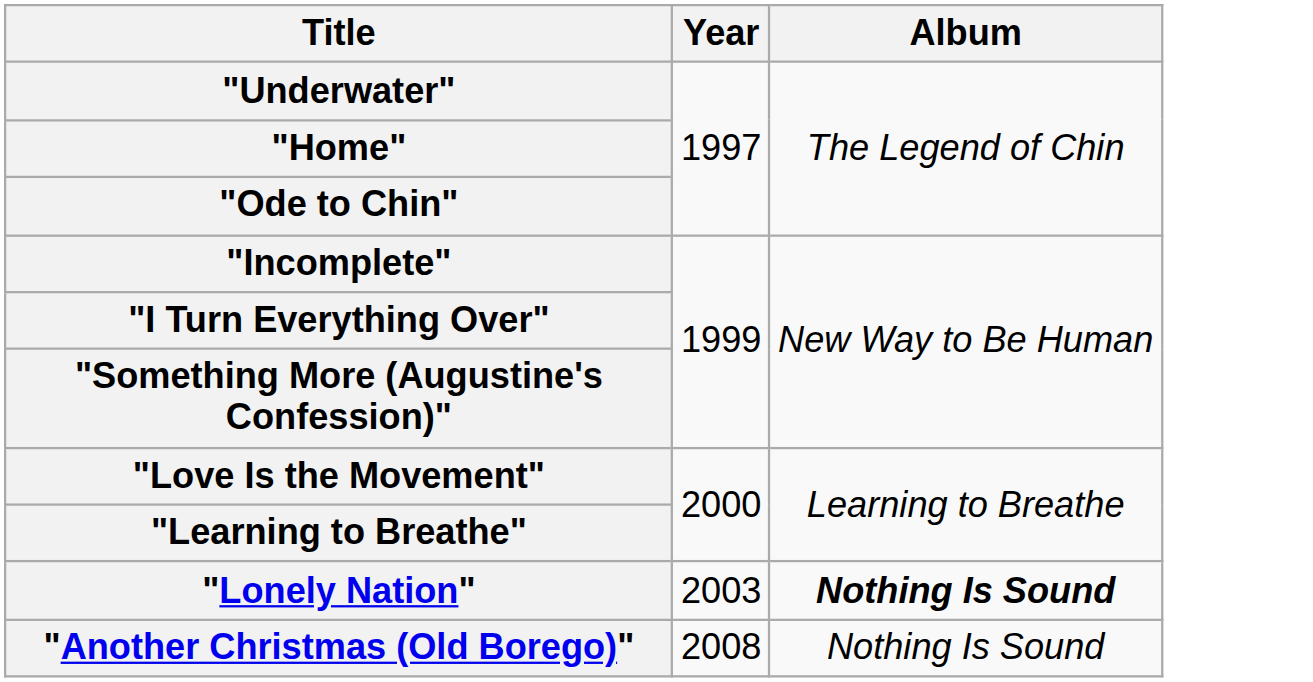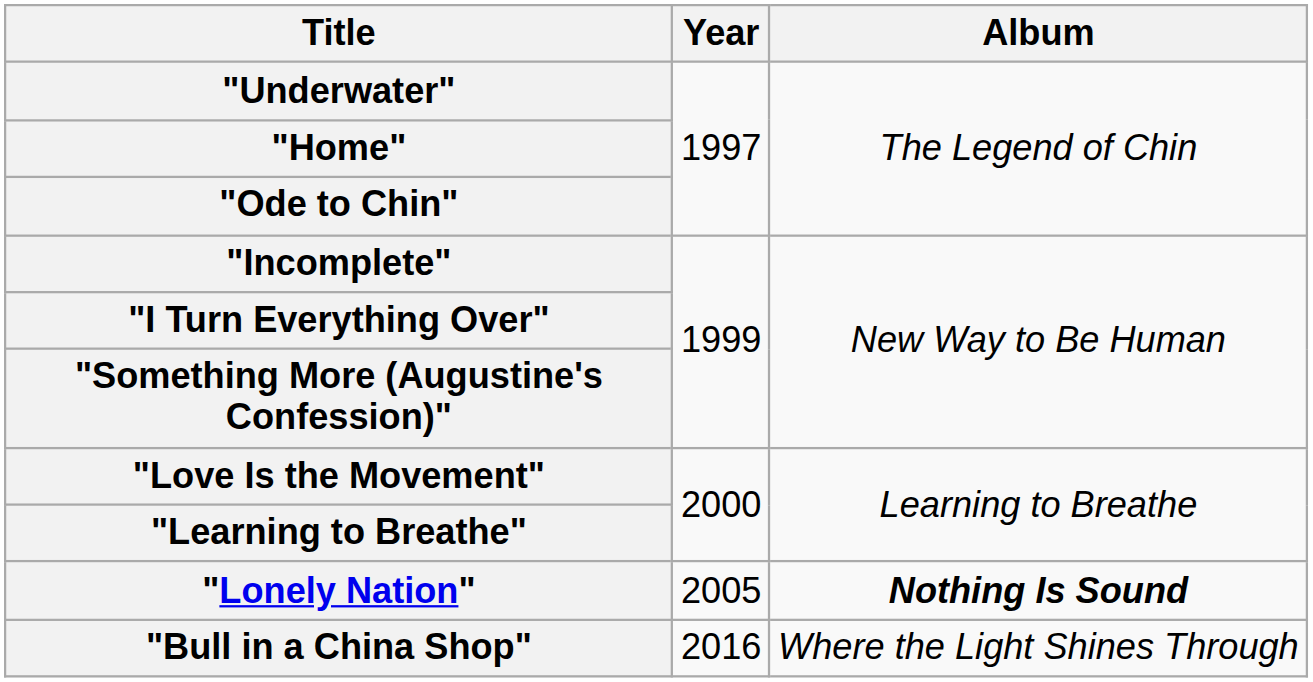 <table class="wikitable plainrowheaders" style="text-align:center;">
 <tr>
 <th scope="col" style="width:18em;">Title</th>
 <th scope="col">Year</th>
 <th scope="col">Album</th>
 </tr>
 <tr>
 <th scope="row">"Underwater"</th>
 <td rowspan="3">1997</td>
 <td rowspan="3"><em>The Legend of Chin</em></td>
 </tr>
 <tr>
 <th scope="row">"Home"</th>
 </tr>
 <tr>
 <th scope="row">"Ode to Chin"</th>
 </tr>
 <tr>
 <th scope="row">"Incomplete"</th>
 <td rowspan="3">1999</td>
 <td rowspan="3"><em>New Way to Be Human</em></td>
 </tr>
 <tr>
 <th scope="row">"I Turn Everything Over"</th>
 </tr>
 <tr>
 <th scope="row">"Something More (Augustine's Confession)"</th>
 </tr>
 <tr>
 <th scope="row">"Love Is the Movement"</th>
 <td rowspan="2">2000</td>
 <td rowspan="2"><em>Learning to Breathe</em></td>
 </tr>
 <tr>
 <th scope="row">"Learning to Breathe"</th>
 </tr>
 <tr>
 <th scope="row">"<a href='#'>Lonely Nation</a>"</th>
-<td>2003</td>
+<td>2005</td>
 <td><strong><em>Nothing Is Sound</em></strong></td>
 </tr>
 <tr>
-<th scope="row">"<a href='#'>Another Christmas (Old Borego)</a>"</th>
-<td>2008</td>
-<td><em>Nothing Is Sound</em></td>
+<th scope="row">"Bull in a China Shop"</th>
+<td>2016</td>
+<td><em>Where the Light Shines Through</em></td>
 </tr>
 </table>
